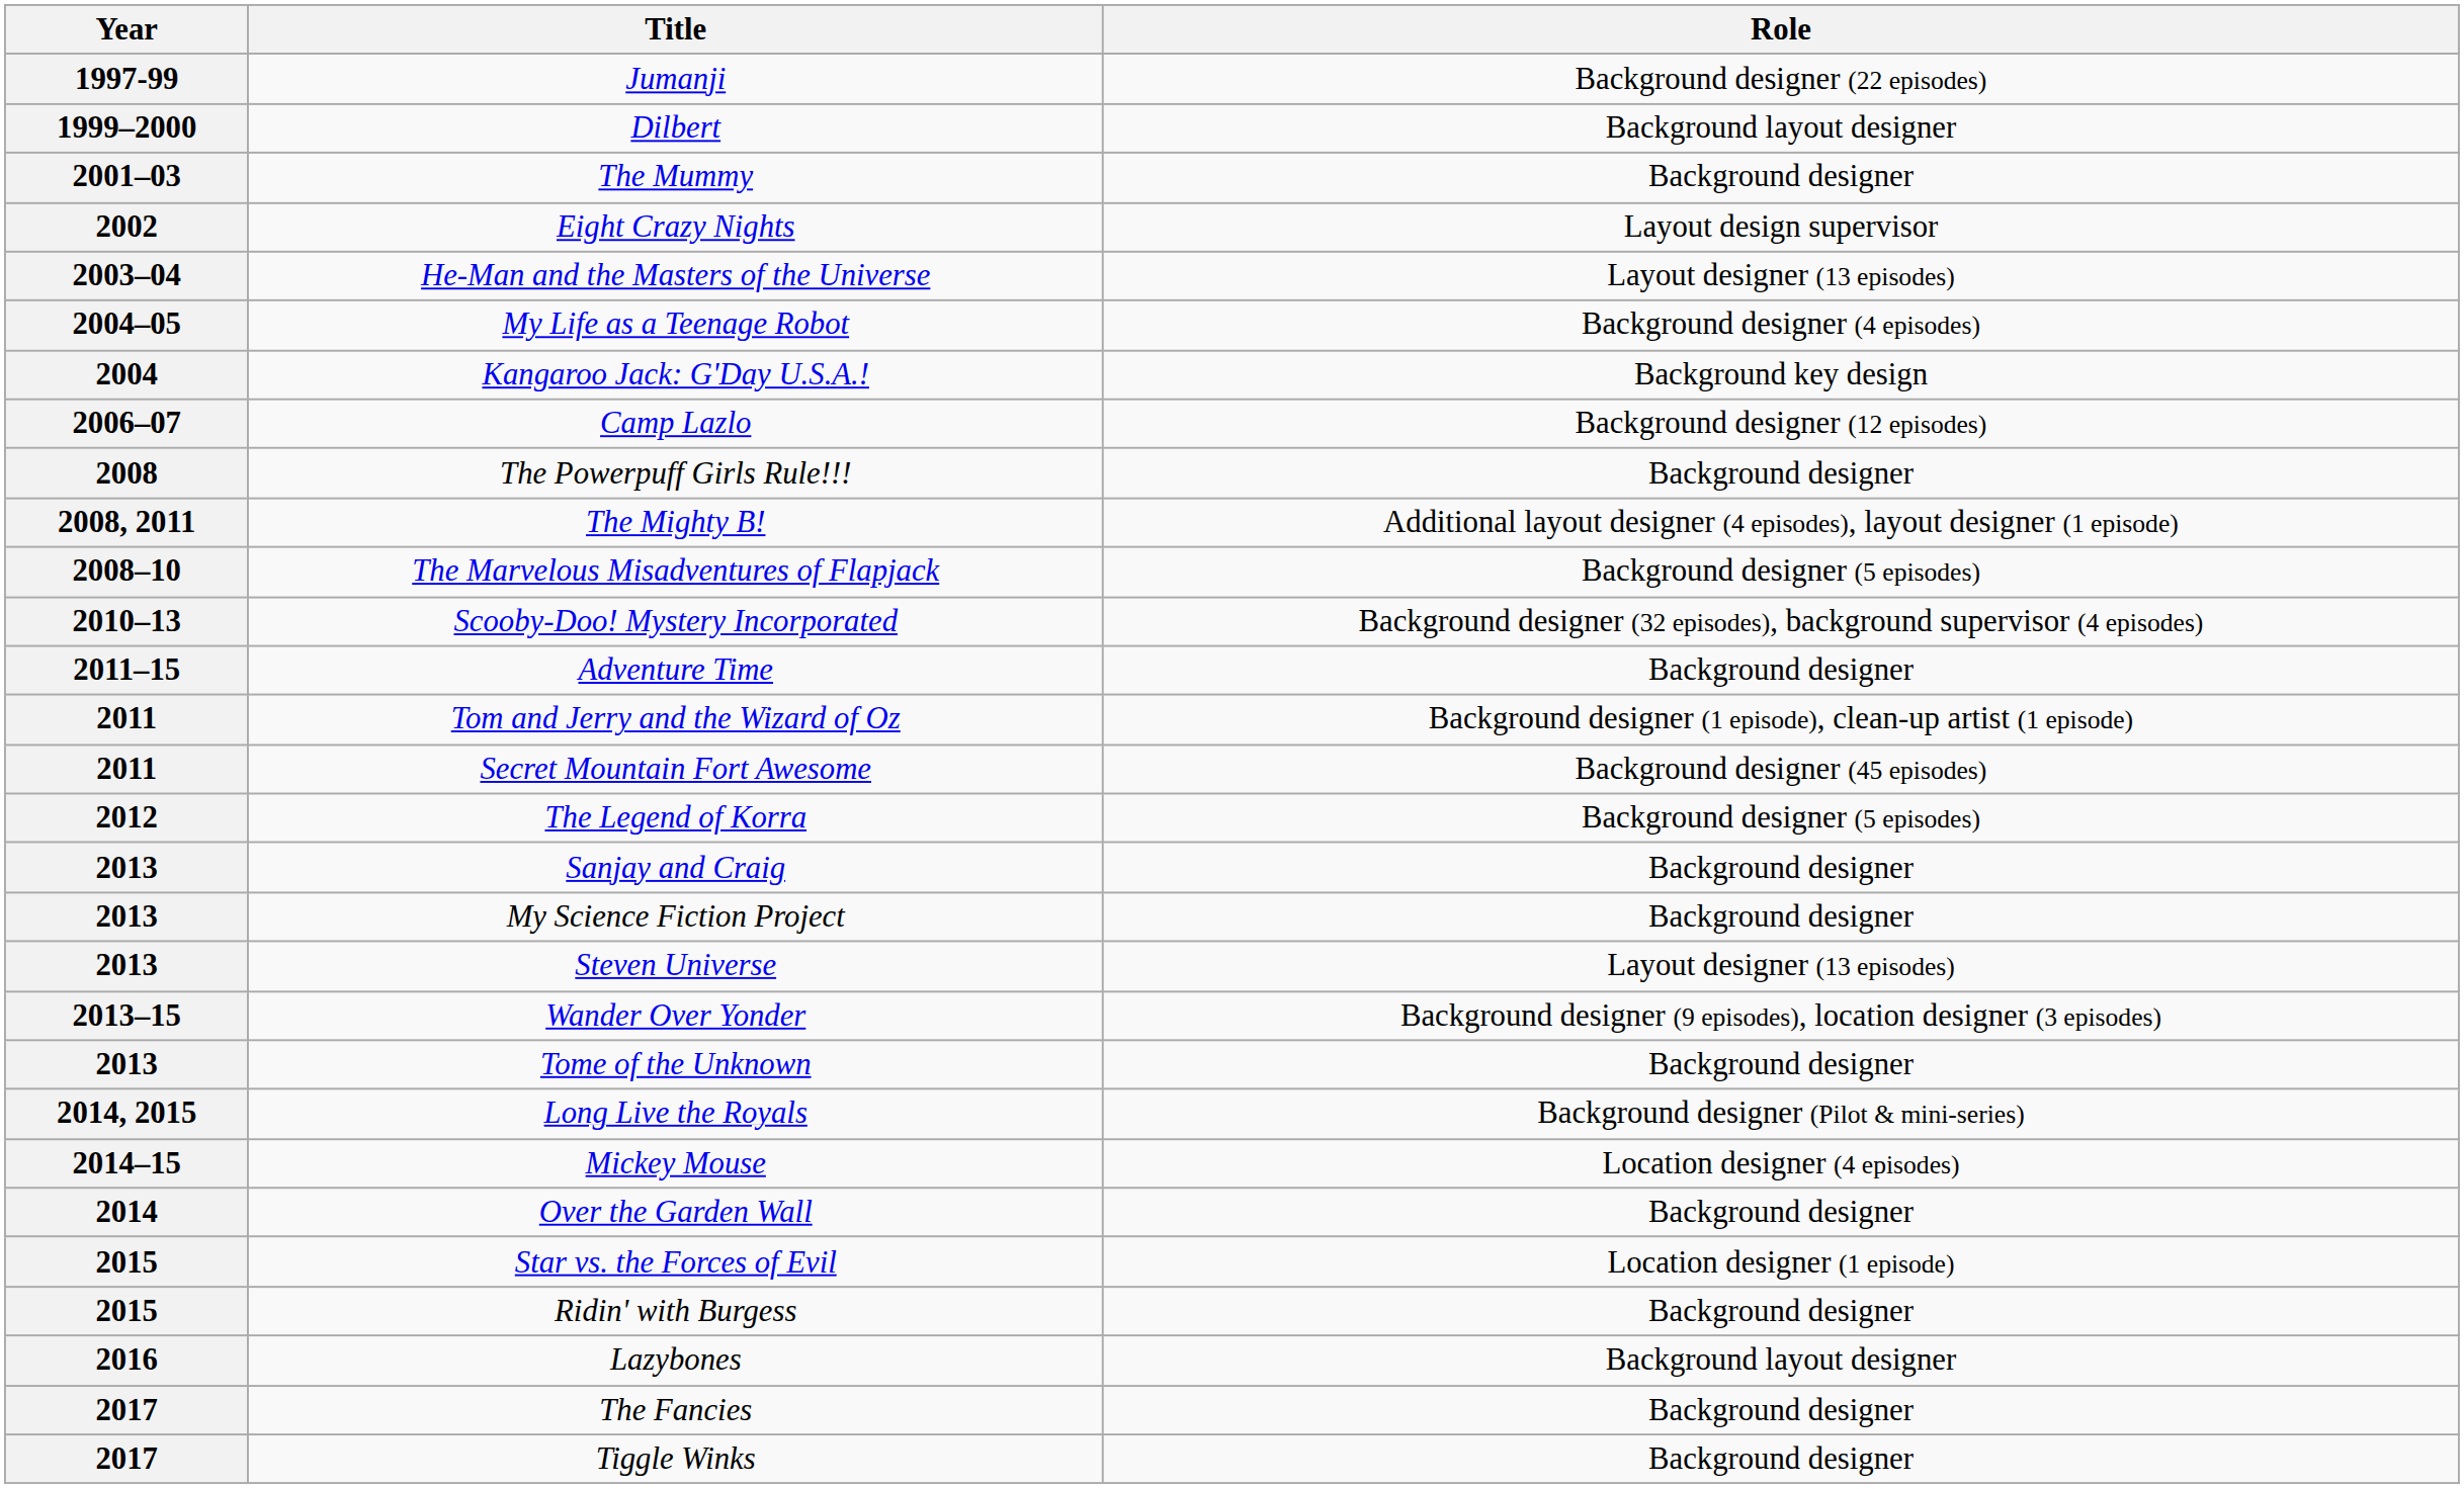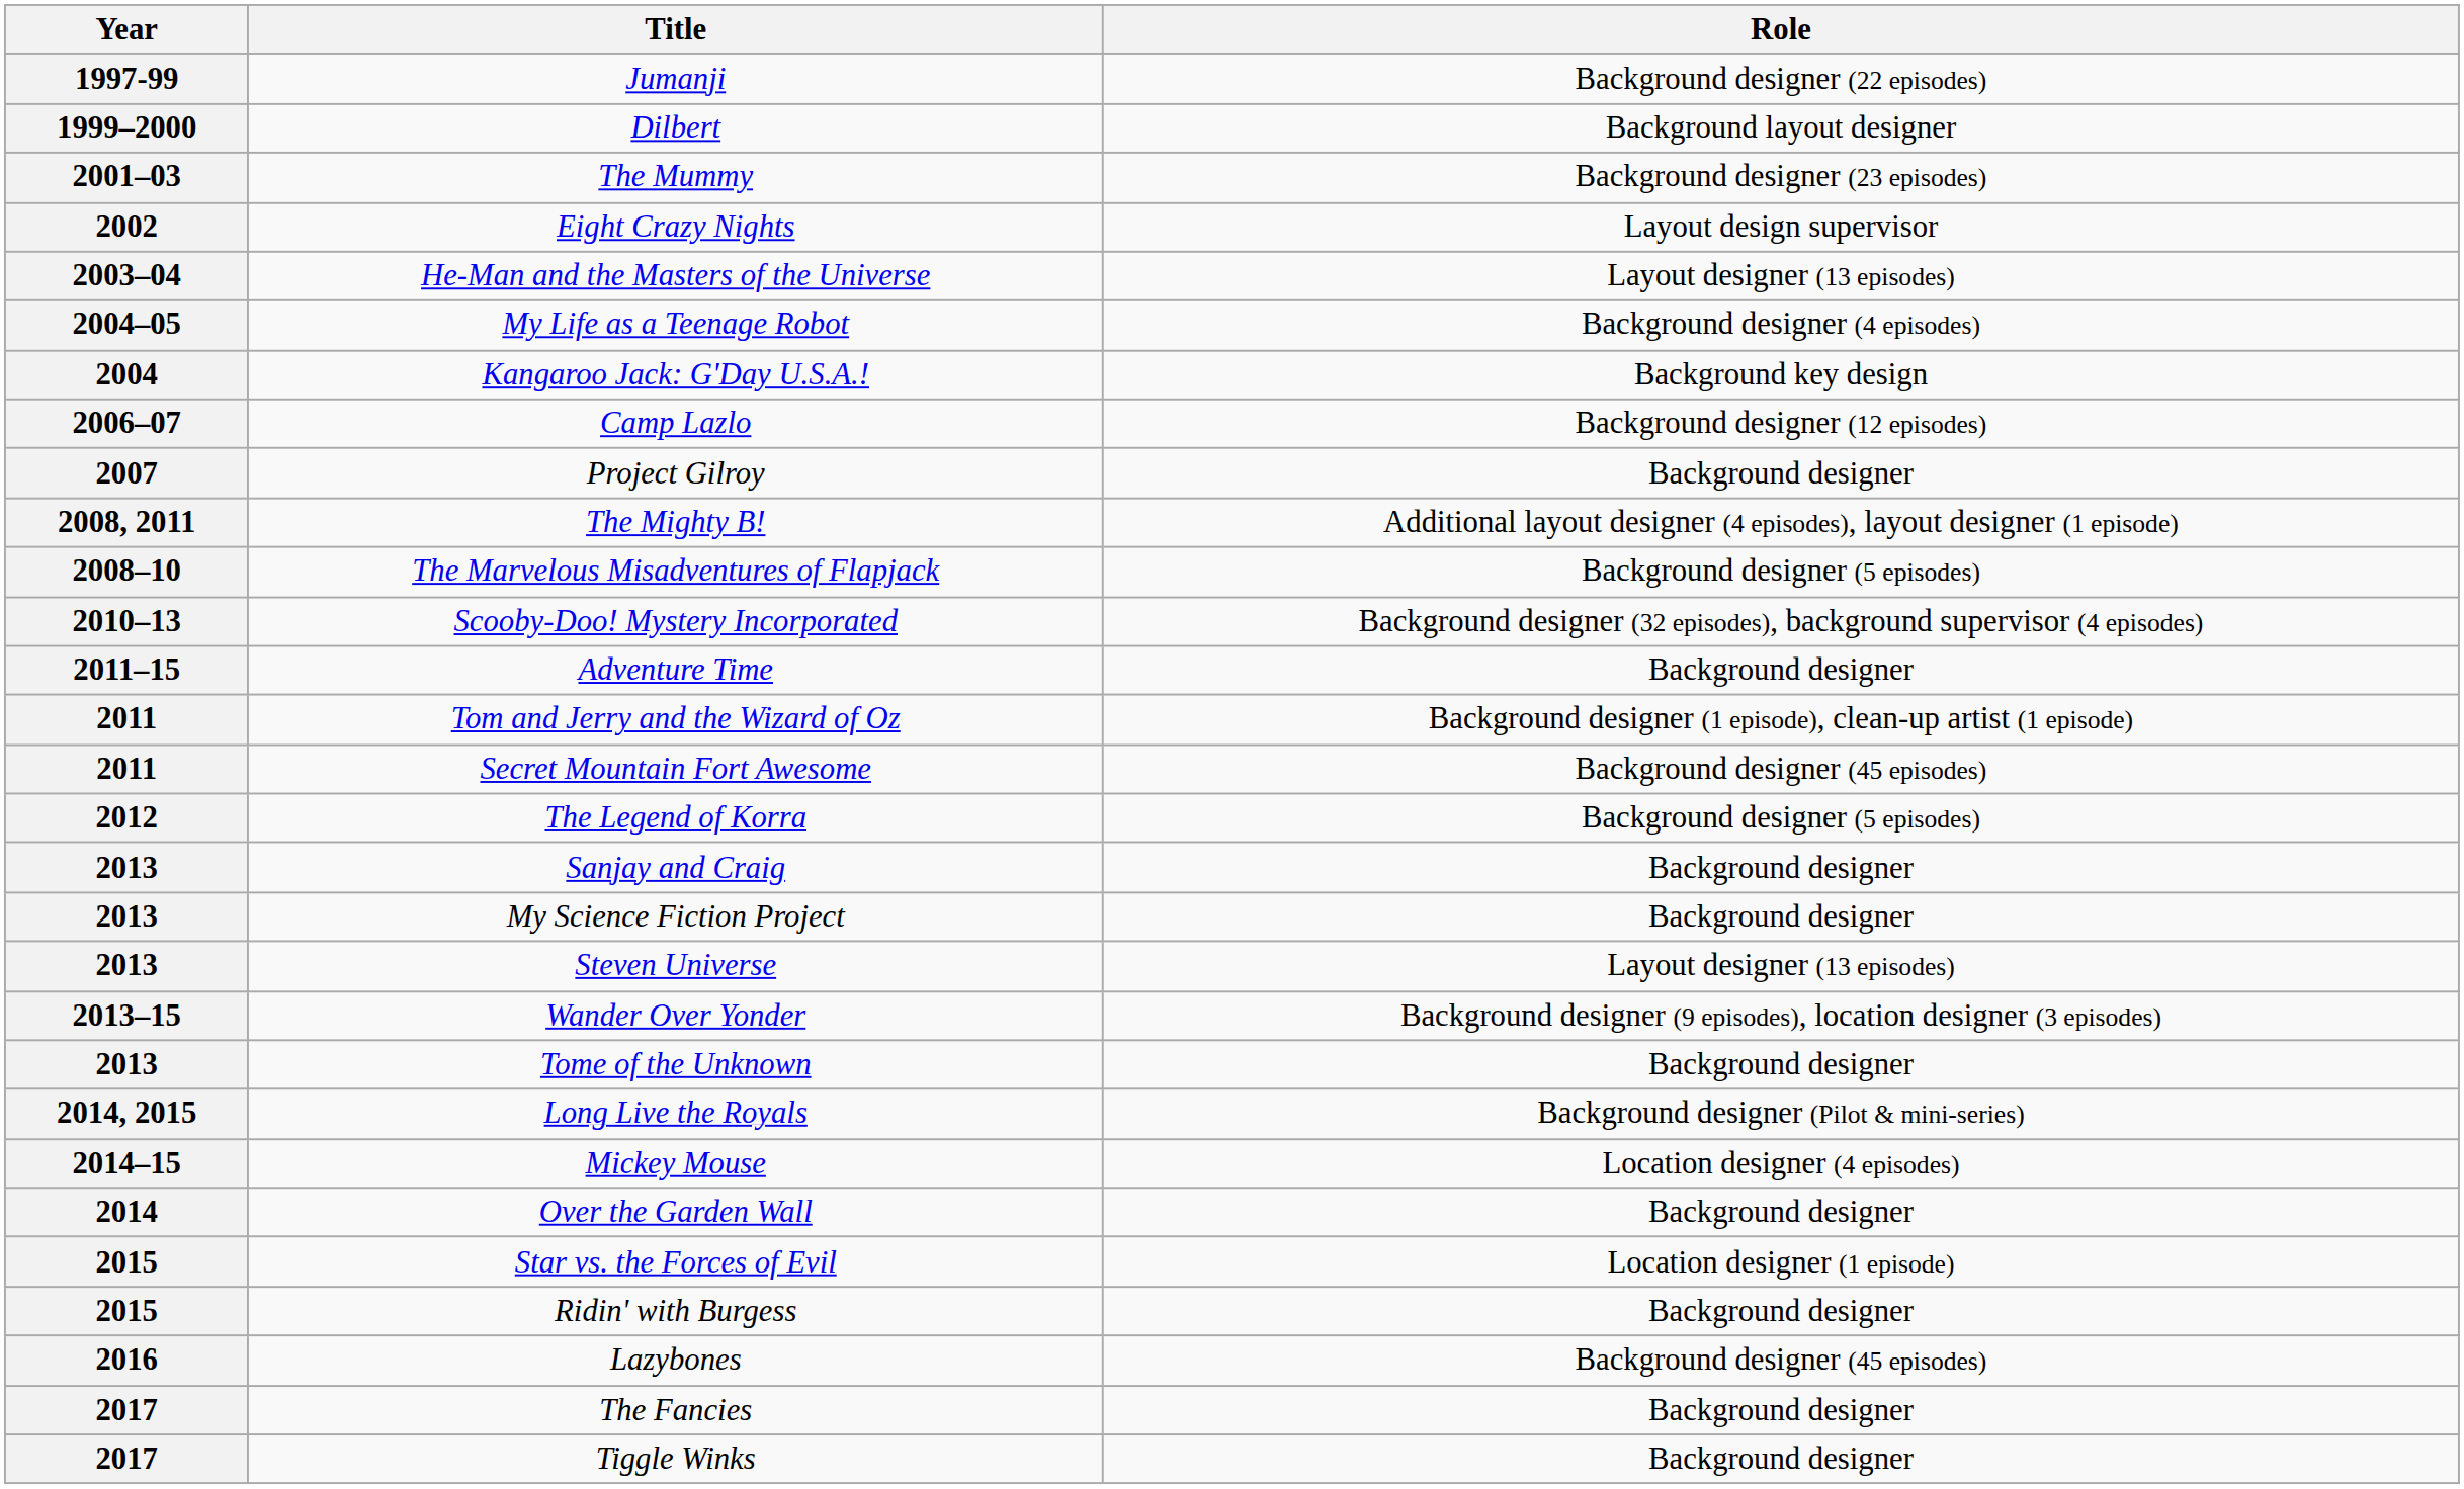 <table class="wikitable plainrowheaders" style="text-align:center;width:100%;">
 <tr>
 <th scope="col">Year</th>
 <th scope="col">Title</th>
 <th scope="col">Role</th>
 </tr>
 <tr>
 <th scope="row" style="text-align:center;">1997-99</th>
 <td><em><a href='#'>Jumanji</a></em></td>
 <td>Background designer <small>(22 episodes)</small></td>
 </tr>
 <tr>
 <th scope="row" style="text-align:center;">1999–2000</th>
 <td><em><a href='#'>Dilbert</a></em></td>
 <td>Background layout designer</td>
 </tr>
 <tr>
 <th scope="row" style="text-align:center;">2001–03</th>
 <td><em><a href='#'>The Mummy</a></em></td>
-<td>Background designer</td>
+<td>Background designer <small>(23 episodes)</small></td>
 </tr>
 <tr>
 <th scope="row" style="text-align:center;">2002</th>
 <td><em><a href='#'>Eight Crazy Nights</a></em></td>
 <td>Layout design supervisor</td>
 </tr>
 <tr>
 <th scope="row" style="text-align:center;">2003–04</th>
 <td><em><a href='#'>He-Man and the Masters of the Universe</a></em></td>
 <td>Layout designer <small>(13 episodes)</small></td>
 </tr>
 <tr>
 <th scope="row" style="text-align:center;">2004–05</th>
 <td><em><a href='#'>My Life as a Teenage Robot</a></em></td>
 <td>Background designer <small>(4 episodes)</small></td>
 </tr>
 <tr>
 <th scope="row" style="text-align:center;">2004</th>
 <td><em><a href='#'>Kangaroo Jack: G'Day U.S.A.!</a></em></td>
 <td>Background key design</td>
 </tr>
 <tr>
 <th scope="row" style="text-align:center;">2006–07</th>
 <td><em><a href='#'>Camp Lazlo</a></em></td>
 <td>Background designer <small>(12 episodes)</small></td>
 </tr>
 <tr>
-<th scope="row" style="text-align:center;">2008</th>
-<td><em>The Powerpuff Girls Rule!!!</em></td>
+<th scope="row" style="text-align:center;">2007</th>
+<td><em>Project Gilroy</em></td>
 <td>Background designer</td>
 </tr>
 <tr>
 <th scope="row" style="text-align:center;">2008, 2011</th>
 <td><em><a href='#'>The Mighty B!</a></em></td>
 <td>Additional layout designer <small>(4 episodes)</small>, layout designer <small>(1 episode)</small></td>
 </tr>
 <tr>
 <th scope="row" style="text-align:center;">2008–10</th>
 <td><em><a href='#'>The Marvelous Misadventures of Flapjack</a></em></td>
 <td>Background designer <small>(5 episodes)</small></td>
 </tr>
 <tr>
 <th scope="row" style="text-align:center;">2010–13</th>
 <td><em><a href='#'>Scooby-Doo! Mystery Incorporated</a></em></td>
 <td>Background designer <small>(32 episodes)</small>, background supervisor <small>(4 episodes)</small></td>
 </tr>
 <tr>
 <th scope="row" style="text-align:center;">2011–15</th>
 <td><em><a href='#'>Adventure Time</a></em></td>
 <td>Background designer</td>
 </tr>
 <tr>
 <th scope="row" style="text-align:center;">2011</th>
 <td><em><a href='#'>Tom and Jerry and the Wizard of Oz</a></em></td>
 <td>Background designer <small>(1 episode)</small>, clean-up artist <small>(1 episode)</small></td>
 </tr>
 <tr>
 <th scope="row" style="text-align:center;">2011</th>
 <td><em><a href='#'>Secret Mountain Fort Awesome</a></em></td>
 <td>Background designer <small>(45 episodes)</small></td>
 </tr>
 <tr>
 <th scope="row" style="text-align:center;">2012</th>
 <td><em><a href='#'>The Legend of Korra</a></em></td>
 <td>Background designer <small>(5 episodes)</small></td>
 </tr>
 <tr>
 <th scope="row" style="text-align:center;">2013</th>
 <td><em><a href='#'>Sanjay and Craig</a></em></td>
 <td>Background designer</td>
 </tr>
 <tr>
 <th scope="row" style="text-align:center;">2013</th>
 <td><em>My Science Fiction Project</em></td>
 <td>Background designer</td>
 </tr>
 <tr>
 <th scope="row" style="text-align:center;">2013</th>
 <td><em><a href='#'>Steven Universe</a></em></td>
 <td>Layout designer <small>(13 episodes)</small></td>
 </tr>
 <tr>
 <th scope="row" style="text-align:center;">2013–15</th>
 <td><em><a href='#'>Wander Over Yonder</a></em></td>
 <td>Background designer <small>(9 episodes)</small>, location designer <small>(3 episodes)</small></td>
 </tr>
 <tr>
 <th scope="row" style="text-align:center;">2013</th>
 <td><em><a href='#'>Tome of the Unknown</a></em></td>
 <td>Background designer</td>
 </tr>
 <tr>
 <th scope="row" style="text-align:center;">2014, 2015</th>
 <td><em><a href='#'>Long Live the Royals</a></em></td>
 <td>Background designer <small>(Pilot & mini-series)</small></td>
 </tr>
 <tr>
 <th scope="row" style="text-align:center;">2014–15</th>
 <td><em><a href='#'>Mickey Mouse</a></em></td>
 <td>Location designer <small>(4 episodes)</small></td>
 </tr>
 <tr>
 <th scope="row" style="text-align:center;">2014</th>
 <td><em><a href='#'>Over the Garden Wall</a></em></td>
 <td>Background designer</td>
 </tr>
 <tr>
 <th scope="row" style="text-align:center;">2015</th>
 <td><em><a href='#'>Star vs. the Forces of Evil</a></em></td>
 <td>Location designer <small>(1 episode)</small></td>
 </tr>
 <tr>
 <th scope="row" style="text-align:center;">2015</th>
 <td><em>Ridin' with Burgess</em></td>
 <td>Background designer</td>
 </tr>
 <tr>
 <th scope="row" style="text-align:center;">2016</th>
 <td><em>Lazybones</em></td>
-<td>Background layout designer</td>
+<td>Background designer <small>(45 episodes)</small></td>
 </tr>
 <tr>
 <th scope="row" style="text-align:center;">2017</th>
 <td><em>The Fancies</em></td>
 <td>Background designer</td>
 </tr>
 <tr>
 <th scope="row" style="text-align:center;">2017</th>
 <td><em>Tiggle Winks</em></td>
 <td>Background designer</td>
 </tr>
 </table>
